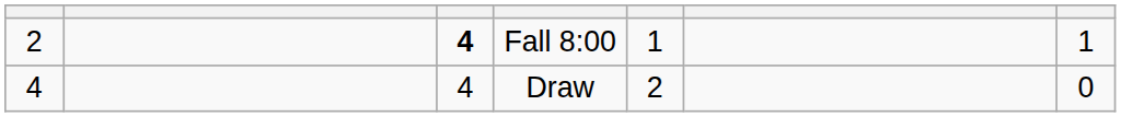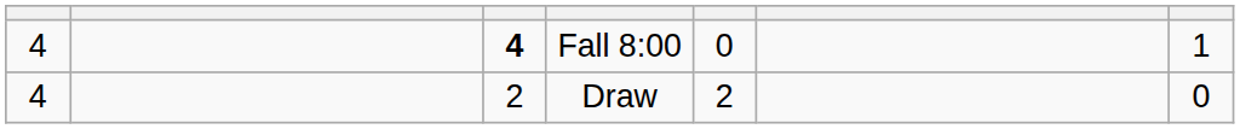 <table class="wikitable" style="text-align: center;">
 <tr>
 <th width=30></th>
 <th width=270></th>
 <th width=30></th>
 <th width=75></th>
 <th width=30></th>
 <th width=270></th>
 <th width=30></th>
 </tr>
 <tr>
-<td>2</td>
+<td>4</td>
 <td align=left></td>
 <td><strong>4</strong></td>
 <td>Fall 8:00</td>
-<td>1</td>
+<td>0</td>
 <td align=left><strong></strong></td>
 <td>1</td>
 </tr>
 <tr>
 <td>4</td>
 <td align=left></td>
-<td>4</td>
+<td>2</td>
 <td>Draw</td>
 <td>2</td>
 <td align=left></td>
 <td>0</td>
 </tr>
 </table>
